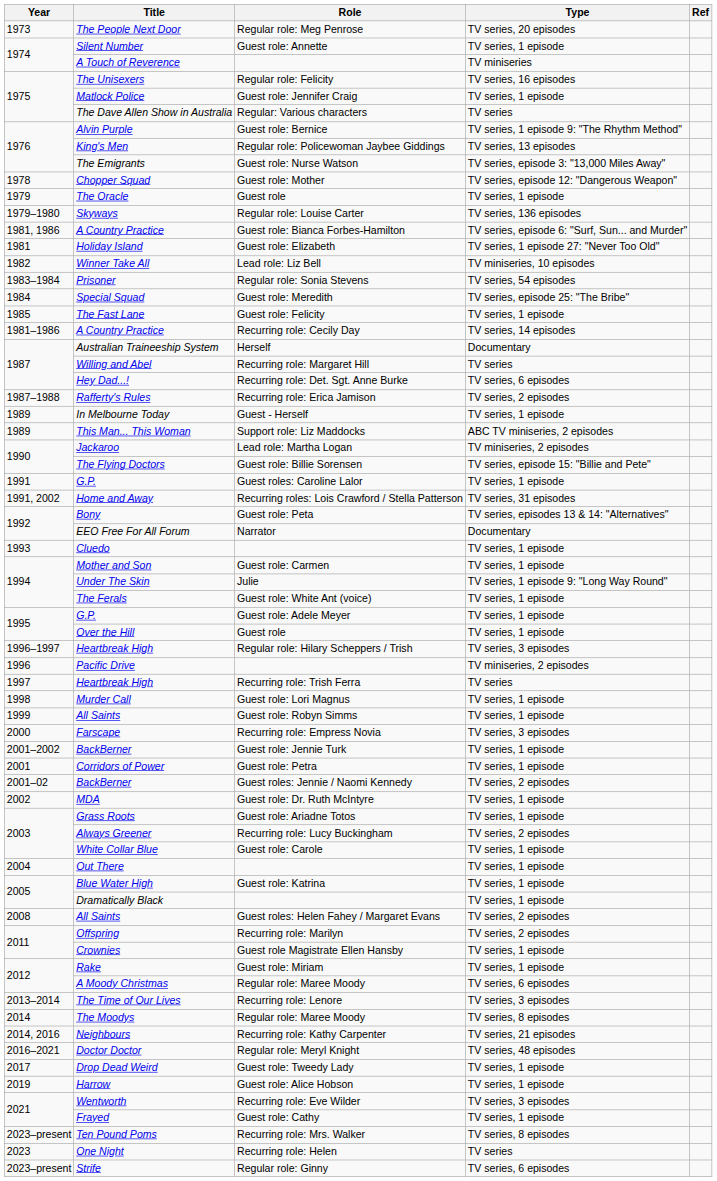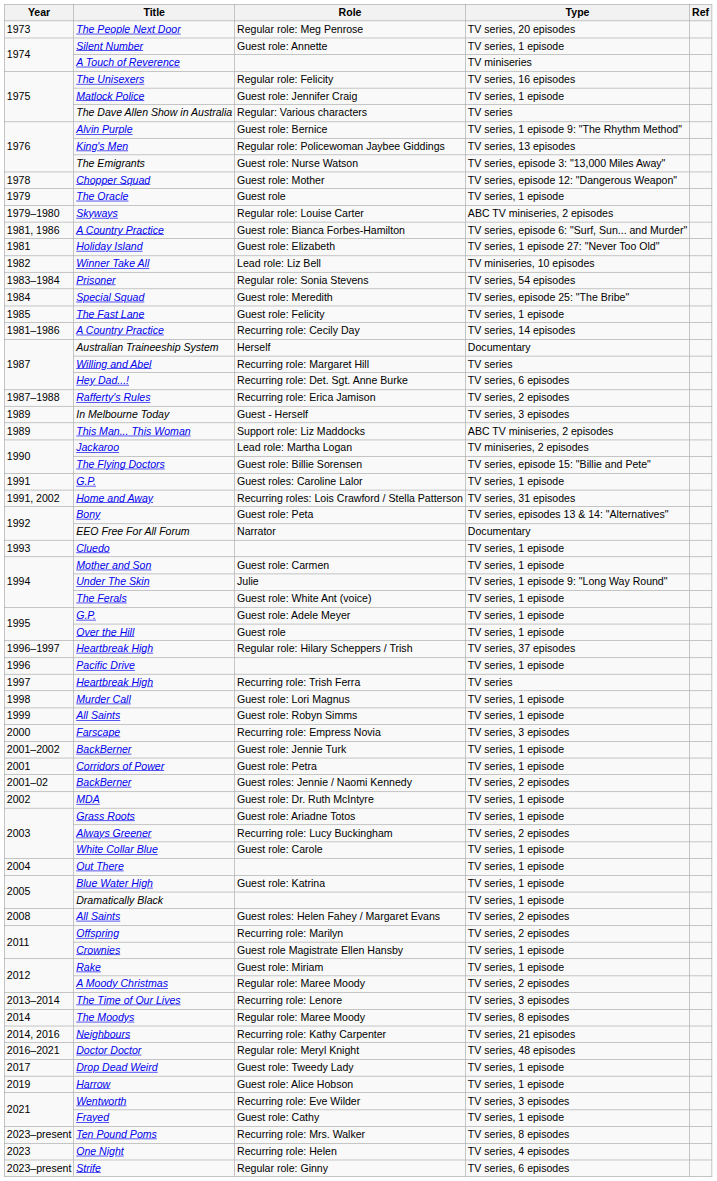 <table class="wikitable sortable">
 <tr>
 <th>Year</th>
 <th>Title</th>
 <th>Role</th>
 <th>Type</th>
 <th>Ref</th>
 </tr>
 <tr>
 <td>1973</td>
 <td><em><a href='#'>The People Next Door</a></em></td>
 <td>Regular role: Meg Penrose</td>
 <td>TV series, 20 episodes</td>
 <td></td>
 </tr>
 <tr>
 <td rowspan="2">1974</td>
 <td><em><a href='#'>Silent Number</a></em></td>
 <td>Guest role: Annette</td>
 <td>TV series, 1 episode</td>
 <td></td>
 </tr>
 <tr>
 <td><em><a href='#'>A Touch of Reverence</a></em></td>
 <td></td>
 <td>TV miniseries</td>
 <td></td>
 </tr>
 <tr>
 <td rowspan="3">1975</td>
 <td><em><a href='#'>The Unisexers</a></em></td>
 <td>Regular role: Felicity</td>
 <td>TV series, 16 episodes</td>
 <td></td>
 </tr>
 <tr>
 <td><em><a href='#'>Matlock Police</a></em></td>
 <td>Guest role: Jennifer Craig</td>
 <td>TV series, 1 episode</td>
 <td></td>
 </tr>
 <tr>
 <td><em>The Dave Allen Show in Australia</em></td>
 <td>Regular: Various characters</td>
 <td>TV series</td>
 <td></td>
 </tr>
 <tr>
 <td rowspan="3">1976</td>
 <td><em><a href='#'>Alvin Purple</a></em></td>
 <td>Guest role: Bernice</td>
 <td>TV series, 1 episode 9: "The Rhythm Method"</td>
 <td></td>
 </tr>
 <tr>
 <td><em><a href='#'>King's Men</a></em></td>
 <td>Regular role: Policewoman Jaybee Giddings</td>
 <td>TV series, 13 episodes</td>
 <td></td>
 </tr>
 <tr>
 <td><em>The Emigrants</em></td>
 <td>Guest role: Nurse Watson</td>
 <td>TV series, episode 3: "13,000 Miles Away"</td>
 <td></td>
 </tr>
 <tr>
 <td>1978</td>
 <td><em><a href='#'>Chopper Squad</a></em></td>
 <td>Guest role: Mother</td>
 <td>TV series, episode 12: "Dangerous Weapon"</td>
 <td></td>
 </tr>
 <tr>
 <td>1979</td>
 <td><em><a href='#'>The Oracle</a></em></td>
 <td>Guest role</td>
 <td>TV series, 1 episode</td>
 <td></td>
 </tr>
 <tr>
 <td>1979–1980</td>
 <td><em><a href='#'>Skyways</a></em></td>
 <td>Regular role: Louise Carter</td>
-<td>TV series, 136 episodes</td>
+<td>ABC TV miniseries, 2 episodes</td>
 <td></td>
 </tr>
 <tr>
 <td>1981, 1986</td>
 <td><em><a href='#'>A Country Practice</a></em></td>
 <td>Guest role: Bianca Forbes-Hamilton</td>
 <td>TV series, episode 6: "Surf, Sun... and Murder"</td>
 <td></td>
 </tr>
 <tr>
 <td>1981</td>
 <td><em><a href='#'>Holiday Island</a></em></td>
 <td>Guest role: Elizabeth</td>
 <td>TV series, 1 episode 27: "Never Too Old"</td>
 <td></td>
 </tr>
 <tr>
 <td>1982</td>
 <td><em><a href='#'>Winner Take All</a></em></td>
 <td>Lead role: Liz Bell</td>
 <td>TV miniseries, 10 episodes</td>
 <td></td>
 </tr>
 <tr>
 <td>1983–1984</td>
 <td><em><a href='#'>Prisoner</a></em></td>
 <td>Regular role: Sonia Stevens</td>
 <td>TV series, 54 episodes</td>
 <td></td>
 </tr>
 <tr>
 <td>1984</td>
 <td><em><a href='#'>Special Squad</a></em></td>
 <td>Guest role: Meredith</td>
 <td>TV series, episode 25: "The Bribe"</td>
 <td></td>
 </tr>
 <tr>
 <td>1985</td>
 <td><em><a href='#'>The Fast Lane</a></em></td>
 <td>Guest role: Felicity</td>
 <td>TV series, 1 episode</td>
 <td></td>
 </tr>
 <tr>
 <td>1981–1986</td>
 <td><em><a href='#'>A Country Practice</a></em></td>
 <td>Recurring role: Cecily Day</td>
 <td>TV series, 14 episodes</td>
 <td></td>
 </tr>
 <tr>
 <td rowspan="3">1987</td>
 <td><em>Australian Traineeship System</em></td>
 <td>Herself</td>
 <td>Documentary</td>
 <td></td>
 </tr>
 <tr>
 <td><em><a href='#'>Willing and Abel</a></em></td>
 <td>Recurring role: Margaret Hill</td>
 <td>TV series</td>
 <td></td>
 </tr>
 <tr>
 <td><em><a href='#'>Hey Dad...!</a></em></td>
 <td>Recurring role: Det. Sgt. Anne Burke</td>
 <td>TV series, 6 episodes</td>
 <td></td>
 </tr>
 <tr>
 <td>1987–1988</td>
 <td><em><a href='#'>Rafferty's Rules</a></em></td>
 <td>Recurring role: Erica Jamison</td>
 <td>TV series, 2 episodes</td>
 <td></td>
 </tr>
 <tr>
 <td>1989</td>
 <td><em>In Melbourne Today</em></td>
 <td>Guest - Herself</td>
-<td>TV series, 1 episode</td>
+<td>TV series, 3 episodes</td>
 <td></td>
 </tr>
 <tr>
 <td>1989</td>
 <td><em><a href='#'>This Man... This Woman</a></em></td>
 <td>Support role: Liz Maddocks</td>
 <td>ABC TV miniseries, 2 episodes</td>
 <td></td>
 </tr>
 <tr>
 <td rowspan="2">1990</td>
 <td><em><a href='#'>Jackaroo</a></em></td>
 <td>Lead role: Martha Logan</td>
 <td>TV miniseries, 2 episodes</td>
 <td></td>
 </tr>
 <tr>
 <td><em><a href='#'>The Flying Doctors</a></em></td>
 <td>Guest role: Billie Sorensen</td>
 <td>TV series, episode 15: "Billie and Pete"</td>
 <td></td>
 </tr>
 <tr>
 <td>1991</td>
 <td><em><a href='#'>G.P.</a></em></td>
 <td>Guest roles: Caroline Lalor</td>
 <td>TV series, 1 episode</td>
 <td></td>
 </tr>
 <tr>
 <td>1991, 2002</td>
 <td><em><a href='#'>Home and Away</a></em></td>
 <td>Recurring roles:  Lois Crawford / Stella Patterson</td>
 <td>TV series, 31 episodes</td>
 <td></td>
 </tr>
 <tr>
 <td rowspan="2">1992</td>
 <td><em><a href='#'>Bony</a></em></td>
 <td>Guest role: Peta</td>
 <td>TV series, episodes 13 & 14: "Alternatives"</td>
 <td></td>
 </tr>
 <tr>
 <td><em>EEO Free For All Forum</em></td>
 <td>Narrator</td>
 <td>Documentary</td>
 <td></td>
 </tr>
 <tr>
 <td>1993</td>
 <td><em><a href='#'>Cluedo</a></em></td>
 <td></td>
 <td>TV series, 1 episode</td>
 <td></td>
 </tr>
 <tr>
 <td rowspan="3">1994</td>
 <td><em><a href='#'>Mother and Son</a></em></td>
 <td>Guest role: Carmen</td>
 <td>TV series, 1 episode</td>
 <td></td>
 </tr>
 <tr>
 <td><em><a href='#'>Under The Skin</a></em></td>
 <td>Julie</td>
 <td>TV series, 1 episode 9: "Long Way Round"</td>
 <td></td>
 </tr>
 <tr>
 <td><em><a href='#'>The Ferals</a></em></td>
 <td>Guest role: White Ant (voice)</td>
 <td>TV series, 1 episode</td>
 <td></td>
 </tr>
 <tr>
 <td rowspan="2">1995</td>
 <td><em><a href='#'>G.P.</a></em></td>
 <td>Guest role: Adele Meyer</td>
 <td>TV series, 1 episode</td>
 <td></td>
 </tr>
 <tr>
 <td><em><a href='#'>Over the Hill</a></em></td>
 <td>Guest role</td>
 <td>TV series, 1 episode</td>
 <td></td>
 </tr>
 <tr>
 <td>1996–1997</td>
 <td><em><a href='#'>Heartbreak High</a></em></td>
 <td>Regular role: Hilary Scheppers / Trish</td>
-<td>TV series, 3 episodes</td>
+<td>TV series, 37 episodes</td>
 <td></td>
 </tr>
 <tr>
 <td>1996</td>
 <td><em><a href='#'>Pacific Drive</a></em></td>
 <td></td>
-<td>TV miniseries, 2 episodes</td>
+<td>TV series, 1 episode</td>
 <td></td>
 </tr>
 <tr>
 <td>1997</td>
 <td><em><a href='#'>Heartbreak High</a></em></td>
 <td>Recurring role: Trish Ferra</td>
 <td>TV series</td>
 <td></td>
 </tr>
 <tr>
 <td>1998</td>
 <td><em><a href='#'>Murder Call</a></em></td>
 <td>Guest role: Lori Magnus</td>
 <td>TV series, 1 episode</td>
 <td></td>
 </tr>
 <tr>
 <td>1999</td>
 <td><em><a href='#'>All Saints</a></em></td>
 <td>Guest role: Robyn Simms</td>
 <td>TV series, 1 episode</td>
 <td></td>
 </tr>
 <tr>
 <td>2000</td>
 <td><em><a href='#'>Farscape</a></em></td>
 <td>Recurring role: Empress Novia</td>
 <td>TV series, 3 episodes</td>
 <td></td>
 </tr>
 <tr>
 <td>2001–2002</td>
 <td><em><a href='#'>BackBerner</a></em></td>
 <td>Guest role: Jennie Turk</td>
 <td>TV series, 1 episode</td>
 <td></td>
 </tr>
 <tr>
 <td>2001</td>
 <td><em><a href='#'>Corridors of Power</a></em></td>
 <td>Guest role: Petra</td>
 <td>TV series, 1 episode</td>
 <td></td>
 </tr>
 <tr>
 <td>2001–02</td>
 <td><em><a href='#'>BackBerner</a></em></td>
 <td>Guest roles: Jennie / Naomi Kennedy</td>
 <td>TV series, 2 episodes</td>
 <td></td>
 </tr>
 <tr>
 <td>2002</td>
 <td><em><a href='#'>MDA</a></em></td>
 <td>Guest role: Dr. Ruth McIntyre</td>
 <td>TV series, 1 episode</td>
 <td></td>
 </tr>
 <tr>
 <td rowspan="3">2003</td>
 <td><em><a href='#'>Grass Roots</a></em></td>
 <td>Guest role: Ariadne Totos</td>
 <td>TV series, 1 episode</td>
 <td></td>
 </tr>
 <tr>
 <td><em><a href='#'>Always Greener</a></em></td>
 <td>Recurring role: Lucy Buckingham</td>
 <td>TV series, 2 episodes</td>
 <td></td>
 </tr>
 <tr>
 <td><em><a href='#'>White Collar Blue</a></em></td>
 <td>Guest role: Carole</td>
 <td>TV series, 1 episode</td>
 <td></td>
 </tr>
 <tr>
 <td>2004</td>
 <td><em><a href='#'>Out There</a></em></td>
 <td></td>
 <td>TV series, 1 episode</td>
 <td></td>
 </tr>
 <tr>
 <td rowspan="2">2005</td>
 <td><em><a href='#'>Blue Water High</a></em></td>
 <td>Guest role: Katrina</td>
 <td>TV series, 1 episode</td>
 <td></td>
 </tr>
 <tr>
 <td><em>Dramatically Black</em></td>
 <td></td>
 <td>TV series, 1 episode</td>
 <td></td>
 </tr>
 <tr>
 <td>2008</td>
 <td><em><a href='#'>All Saints</a></em></td>
 <td>Guest roles: Helen Fahey / Margaret Evans</td>
 <td>TV series, 2 episodes</td>
 <td></td>
 </tr>
 <tr>
 <td rowspan="2">2011</td>
 <td><em><a href='#'>Offspring</a></em></td>
 <td>Recurring role: Marilyn</td>
 <td>TV series, 2 episodes</td>
 <td></td>
 </tr>
 <tr>
 <td><em><a href='#'>Crownies</a></em></td>
 <td>Guest role Magistrate Ellen Hansby</td>
 <td>TV series, 1 episode</td>
 <td></td>
 </tr>
 <tr>
 <td rowspan="2">2012</td>
 <td><em><a href='#'>Rake</a></em></td>
 <td>Guest role: Miriam</td>
 <td>TV series, 1 episode</td>
 <td></td>
 </tr>
 <tr>
 <td><em><a href='#'>A Moody Christmas</a></em></td>
 <td>Regular role: Maree Moody</td>
-<td>TV series, 6 episodes</td>
+<td>TV series, 2 episodes</td>
 <td></td>
 </tr>
 <tr>
 <td>2013–2014</td>
 <td><em><a href='#'>The Time of Our Lives</a></em></td>
 <td>Recurring role: Lenore</td>
 <td>TV series, 3 episodes</td>
 <td></td>
 </tr>
 <tr>
 <td>2014</td>
 <td><em><a href='#'>The Moodys</a></em></td>
 <td>Regular role: Maree Moody</td>
 <td>TV series, 8 episodes</td>
 <td></td>
 </tr>
 <tr>
 <td>2014, 2016</td>
 <td><em><a href='#'>Neighbours</a></em></td>
 <td>Recurring role: Kathy Carpenter</td>
 <td>TV series, 21 episodes</td>
 <td></td>
 </tr>
 <tr>
 <td>2016–2021</td>
 <td><em><a href='#'>Doctor Doctor</a></em></td>
 <td>Regular role: Meryl Knight</td>
 <td>TV series, 48 episodes</td>
 <td></td>
 </tr>
 <tr>
 <td>2017</td>
 <td><em><a href='#'>Drop Dead Weird</a></em></td>
 <td>Guest role: Tweedy Lady</td>
 <td>TV series, 1 episode</td>
 <td></td>
 </tr>
 <tr>
 <td>2019</td>
 <td><em><a href='#'>Harrow</a></em></td>
 <td>Guest role: Alice Hobson</td>
 <td>TV series, 1 episode</td>
 <td></td>
 </tr>
 <tr>
 <td rowspan="2">2021</td>
 <td><em><a href='#'>Wentworth</a></em></td>
 <td>Recurring role: Eve Wilder</td>
 <td>TV series, 3 episodes</td>
 <td></td>
 </tr>
 <tr>
 <td><em><a href='#'>Frayed</a></em></td>
 <td>Guest role: Cathy</td>
 <td>TV series, 1 episode</td>
 <td></td>
 </tr>
 <tr>
 <td>2023–present</td>
 <td><em><a href='#'>Ten Pound Poms</a></em></td>
 <td>Recurring role: Mrs. Walker</td>
 <td>TV series, 8 episodes</td>
 <td></td>
 </tr>
 <tr>
 <td>2023</td>
 <td><em><a href='#'>One Night</a></em></td>
 <td>Recurring role: Helen</td>
-<td>TV series</td>
+<td>TV series, 4 episodes</td>
 <td></td>
 </tr>
 <tr>
 <td>2023–present</td>
 <td><em><a href='#'>Strife</a></em></td>
 <td>Regular role: Ginny</td>
 <td>TV series, 6 episodes</td>
 <td></td>
 </tr>
 </table>
